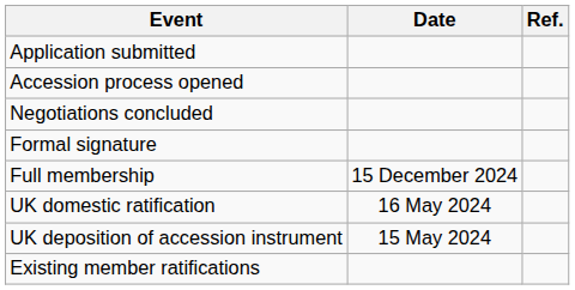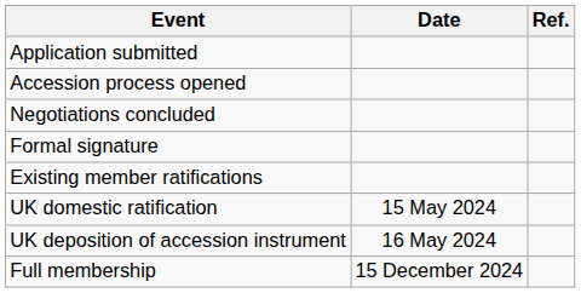 <table class="wikitable sortable" style="text-align:center;">
 <tr>
 <th>Event</th>
 <th>Date</th>
 <th class="unsortable">Ref.</th>
 </tr>
 <tr>
 <td style="text-align:left;">Application submitted</td>
 <td></td>
 <td></td>
 </tr>
 <tr>
 <td style="text-align:left;">Accession process opened</td>
 <td></td>
 <td></td>
 </tr>
 <tr>
 <td style="text-align:left;">Negotiations concluded</td>
 <td></td>
 <td></td>
 </tr>
 <tr>
 <td style="text-align:left;">Formal signature</td>
 <td></td>
 <td></td>
 </tr>
 <tr>
+<td style="text-align:left;">Existing member ratifications</td>
+<td style="text-align:left;"><br></td>
+<td></td>
+</tr>
+<tr>
+<td style="text-align:left;">UK domestic ratification</td>
+<td>15 May 2024</td>
+<td></td>
+</tr>
+<tr>
+<td style="text-align:left;">UK deposition of accession instrument</td>
+<td>16 May 2024</td>
+<td></td>
+</tr>
+<tr>
 <td style="text-align:left;">Full membership</td>
 <td>15 December 2024</td>
 <td></td>
 </tr>
-<tr>
-<td style="text-align:left;">UK domestic ratification</td>
-<td>16 May 2024</td>
-<td></td>
-</tr>
-<tr>
-<td style="text-align:left;">UK deposition of accession instrument</td>
-<td>15 May 2024</td>
-<td></td>
-</tr>
-<tr>
-<td style="text-align:left;">Existing member ratifications</td>
-<td style="text-align:left;"><br></td>
-<td></td>
-</tr>
 </table>
